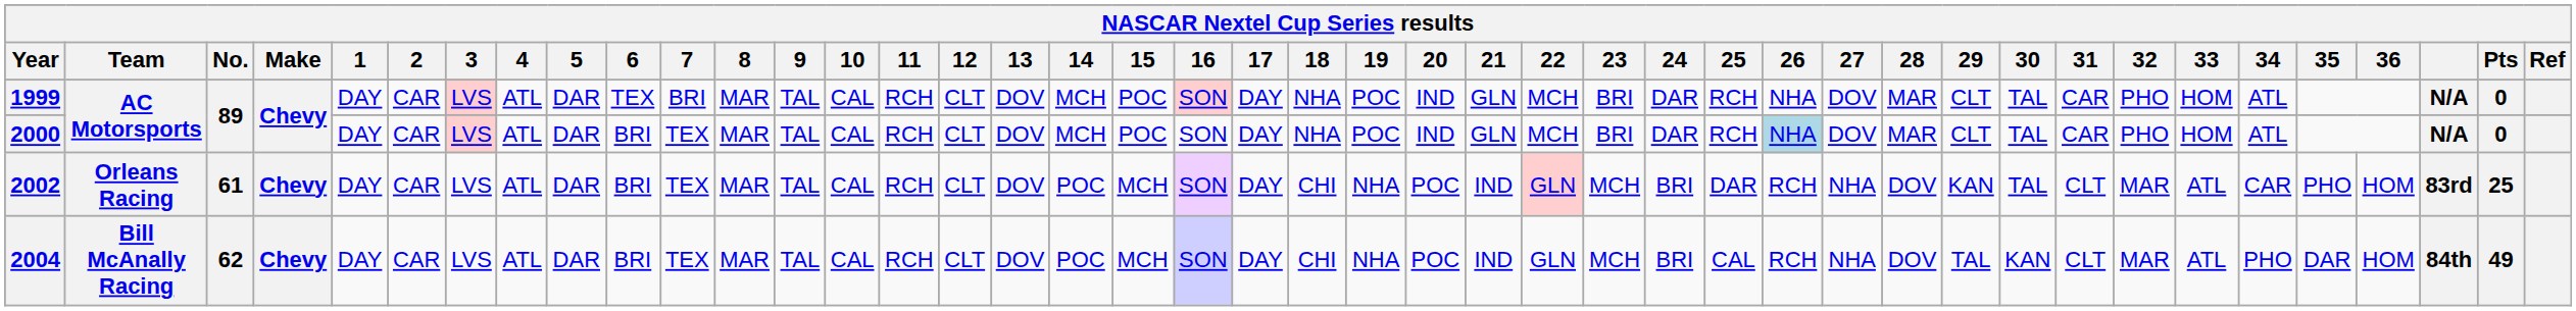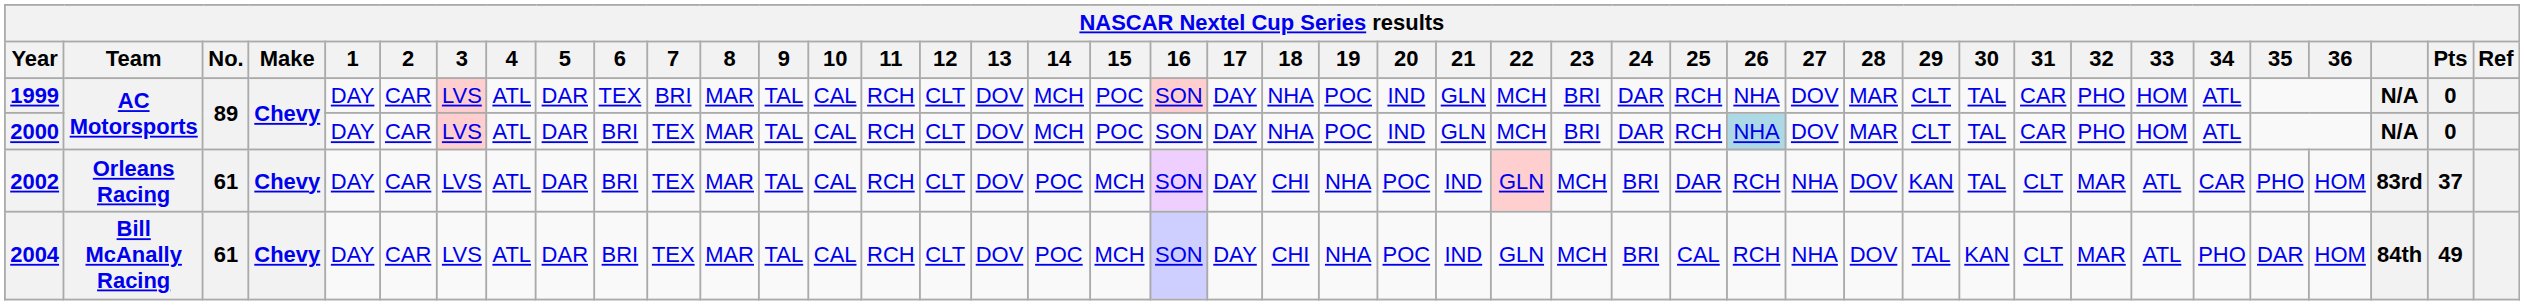 <table class="wikitable" style="text-align:center; font-size:75%">
 <tr>
 <th colspan=45><a href='#'>NASCAR Nextel Cup Series</a> results</th>
 </tr>
 <tr>
 <th>Year</th>
 <th>Team</th>
 <th>No.</th>
 <th>Make</th>
 <th>1</th>
 <th>2</th>
 <th>3</th>
 <th>4</th>
 <th>5</th>
 <th>6</th>
 <th>7</th>
 <th>8</th>
 <th>9</th>
 <th>10</th>
 <th>11</th>
 <th>12</th>
 <th>13</th>
 <th>14</th>
 <th>15</th>
 <th>16</th>
 <th>17</th>
 <th>18</th>
 <th>19</th>
 <th>20</th>
 <th>21</th>
 <th>22</th>
 <th>23</th>
 <th>24</th>
 <th>25</th>
 <th>26</th>
 <th>27</th>
 <th>28</th>
 <th>29</th>
 <th>30</th>
 <th>31</th>
 <th>32</th>
 <th>33</th>
 <th>34</th>
 <th>35</th>
 <th>36</th>
 <th></th>
 <th>Pts</th>
 <th>Ref</th>
 </tr>
 <tr>
 <th><a href='#'>1999</a></th>
 <th rowspan=2><a href='#'>AC Motorsports</a></th>
 <th rowspan=2>89</th>
 <th rowspan=2><a href='#'>Chevy</a></th>
 <td><a href='#'>DAY</a></td>
 <td><a href='#'>CAR</a></td>
 <td style="background:#FFCFCF;"><a href='#'>LVS</a><br></td>
 <td><a href='#'>ATL</a></td>
 <td><a href='#'>DAR</a></td>
 <td><a href='#'>TEX</a></td>
 <td><a href='#'>BRI</a></td>
 <td><a href='#'>MAR</a></td>
 <td><a href='#'>TAL</a></td>
 <td><a href='#'>CAL</a></td>
 <td><a href='#'>RCH</a></td>
 <td><a href='#'>CLT</a></td>
 <td><a href='#'>DOV</a></td>
 <td><a href='#'>MCH</a></td>
 <td><a href='#'>POC</a></td>
 <td style="background:#FFCFCF;"><a href='#'>SON</a><br></td>
 <td><a href='#'>DAY</a></td>
 <td><a href='#'>NHA</a></td>
 <td><a href='#'>POC</a></td>
 <td><a href='#'>IND</a></td>
 <td><a href='#'>GLN</a></td>
 <td><a href='#'>MCH</a></td>
 <td><a href='#'>BRI</a></td>
 <td><a href='#'>DAR</a></td>
 <td><a href='#'>RCH</a></td>
 <td><a href='#'>NHA</a></td>
 <td><a href='#'>DOV</a></td>
 <td><a href='#'>MAR</a></td>
 <td><a href='#'>CLT</a></td>
 <td><a href='#'>TAL</a></td>
 <td><a href='#'>CAR</a></td>
 <td><a href='#'>PHO</a></td>
 <td><a href='#'>HOM</a></td>
 <td><a href='#'>ATL</a></td>
 <td colspan=2></td>
 <th>N/A</th>
 <th>0</th>
 <th></th>
 </tr>
 <tr>
 <th><a href='#'>2000</a></th>
 <td><a href='#'>DAY</a></td>
 <td><a href='#'>CAR</a></td>
 <td style="background:#FFCFCF;"><a href='#'>LVS</a><br></td>
 <td><a href='#'>ATL</a></td>
 <td><a href='#'>DAR</a></td>
 <td><a href='#'>BRI</a></td>
 <td><a href='#'>TEX</a></td>
 <td><a href='#'>MAR</a></td>
 <td><a href='#'>TAL</a></td>
 <td><a href='#'>CAL</a></td>
 <td><a href='#'>RCH</a></td>
 <td><a href='#'>CLT</a></td>
 <td><a href='#'>DOV</a></td>
 <td><a href='#'>MCH</a></td>
 <td><a href='#'>POC</a></td>
 <td><a href='#'>SON</a></td>
 <td><a href='#'>DAY</a></td>
 <td><a href='#'>NHA</a></td>
 <td><a href='#'>POC</a></td>
 <td><a href='#'>IND</a></td>
 <td><a href='#'>GLN</a></td>
 <td><a href='#'>MCH</a></td>
 <td><a href='#'>BRI</a></td>
 <td><a href='#'>DAR</a></td>
 <td><a href='#'>RCH</a></td>
 <td style="background: lightblue;"><a href='#'>NHA</a></td>
 <td><a href='#'>DOV</a></td>
 <td><a href='#'>MAR</a></td>
 <td><a href='#'>CLT</a></td>
 <td><a href='#'>TAL</a></td>
 <td><a href='#'>CAR</a></td>
 <td><a href='#'>PHO</a></td>
 <td><a href='#'>HOM</a></td>
 <td><a href='#'>ATL</a></td>
 <td colspan=2></td>
 <th>N/A</th>
 <th>0</th>
 <th></th>
 </tr>
 <tr>
 <th><a href='#'>2002</a></th>
 <th><a href='#'>Orleans Racing</a></th>
 <th>61</th>
 <th><a href='#'>Chevy</a></th>
 <td><a href='#'>DAY</a></td>
 <td><a href='#'>CAR</a></td>
 <td><a href='#'>LVS</a></td>
 <td><a href='#'>ATL</a></td>
 <td><a href='#'>DAR</a></td>
 <td><a href='#'>BRI</a></td>
 <td><a href='#'>TEX</a></td>
 <td><a href='#'>MAR</a></td>
 <td><a href='#'>TAL</a></td>
 <td><a href='#'>CAL</a></td>
 <td><a href='#'>RCH</a></td>
 <td><a href='#'>CLT</a></td>
 <td><a href='#'>DOV</a></td>
 <td><a href='#'>POC</a></td>
 <td><a href='#'>MCH</a></td>
 <td style="background:#EFCFFF;"><a href='#'>SON</a><br></td>
 <td><a href='#'>DAY</a></td>
 <td><a href='#'>CHI</a></td>
 <td><a href='#'>NHA</a></td>
 <td><a href='#'>POC</a></td>
 <td><a href='#'>IND</a></td>
 <td style="background:#FFCFCF;"><a href='#'>GLN</a><br></td>
 <td><a href='#'>MCH</a></td>
 <td><a href='#'>BRI</a></td>
 <td><a href='#'>DAR</a></td>
 <td><a href='#'>RCH</a></td>
 <td><a href='#'>NHA</a></td>
 <td><a href='#'>DOV</a></td>
 <td><a href='#'>KAN</a></td>
 <td><a href='#'>TAL</a></td>
 <td><a href='#'>CLT</a></td>
 <td><a href='#'>MAR</a></td>
 <td><a href='#'>ATL</a></td>
 <td><a href='#'>CAR</a></td>
 <td><a href='#'>PHO</a></td>
 <td><a href='#'>HOM</a></td>
 <th>83rd</th>
-<th>25</th>
+<th>37</th>
 <th></th>
 </tr>
 <tr>
 <th><a href='#'>2004</a></th>
 <th><a href='#'>Bill McAnally Racing</a></th>
-<th>62</th>
+<th>61</th>
 <th><a href='#'>Chevy</a></th>
 <td><a href='#'>DAY</a></td>
 <td><a href='#'>CAR</a></td>
 <td><a href='#'>LVS</a></td>
 <td><a href='#'>ATL</a></td>
 <td><a href='#'>DAR</a></td>
 <td><a href='#'>BRI</a></td>
 <td><a href='#'>TEX</a></td>
 <td><a href='#'>MAR</a></td>
 <td><a href='#'>TAL</a></td>
 <td><a href='#'>CAL</a></td>
 <td><a href='#'>RCH</a></td>
 <td><a href='#'>CLT</a></td>
 <td><a href='#'>DOV</a></td>
 <td><a href='#'>POC</a></td>
 <td><a href='#'>MCH</a></td>
 <td style="background:#CFCFFF;"><a href='#'>SON</a><br></td>
 <td><a href='#'>DAY</a></td>
 <td><a href='#'>CHI</a></td>
 <td><a href='#'>NHA</a></td>
 <td><a href='#'>POC</a></td>
 <td><a href='#'>IND</a></td>
 <td><a href='#'>GLN</a></td>
 <td><a href='#'>MCH</a></td>
 <td><a href='#'>BRI</a></td>
 <td><a href='#'>CAL</a></td>
 <td><a href='#'>RCH</a></td>
 <td><a href='#'>NHA</a></td>
 <td><a href='#'>DOV</a></td>
 <td><a href='#'>TAL</a></td>
 <td><a href='#'>KAN</a></td>
 <td><a href='#'>CLT</a></td>
 <td><a href='#'>MAR</a></td>
 <td><a href='#'>ATL</a></td>
 <td><a href='#'>PHO</a></td>
 <td><a href='#'>DAR</a></td>
 <td><a href='#'>HOM</a></td>
 <th>84th</th>
 <th>49</th>
 <th></th>
 </tr>
 </table>
